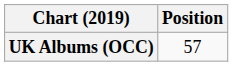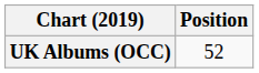 <table class="wikitable plainrowheaders" style="text-align:center">
 <tr>
 <th scope="col">Chart (2019)</th>
 <th scope="col">Position</th>
 </tr>
 <tr>
 <th scope="row">UK Albums (OCC)</th>
-<td>57</td>
+<td>52</td>
 </tr>
 </table>
